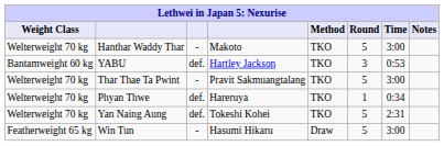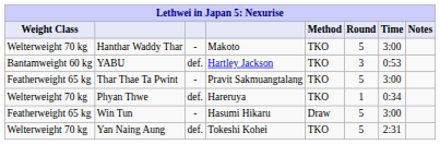 <table class="wikitable" style="font-size: 80%;">
 <tr>
 <th colspan="8" style="background-color: #ccf; color: #000080; text-align: center;"><strong>Lethwei in Japan 5: Nexurise</strong></th>
 </tr>
 <tr>
 <th colspan="1" style="background-color: #E6E8FA; color: #000000; text-align: center;">Weight Class</th>
 <th colspan="1" style="background-color: #E6E8FA; color: #000000; text-align: center;"></th>
 <th colspan="1" style="background-color: #E6E8FA; color: #000000; text-align: center;"></th>
 <th colspan="1" style="background-color: #E6E8FA; color: #000000; text-align: center;"></th>
 <th colspan="1" style="background-color: #E6E8FA; color: #000000; text-align: center;">Method</th>
 <th colspan="1" style="background-color: #E6E8FA; color: #000000; text-align: center;">Round</th>
 <th colspan="1" style="background-color: #E6E8FA; color: #000000; text-align: center;">Time</th>
 <th colspan="1" style="background-color: #E6E8FA; color: #000000; text-align: center;">Notes</th>
 </tr>
 <tr>
 <td>Welterweight 70 kg</td>
 <td> Hanthar Waddy Thar</td>
 <td align=center>-</td>
 <td> Makoto</td>
 <td>TKO</td>
 <td align=center>5</td>
 <td align=center>3:00</td>
 <td></td>
 </tr>
 <tr>
 <td>Bantamweight 60 kg</td>
 <td> YABU</td>
 <td align=center>def.</td>
 <td> <a href='#'>Hartley Jackson</a></td>
 <td>TKO</td>
 <td align=center>3</td>
 <td align=center>0:53</td>
 <td></td>
 </tr>
 <tr>
-<td>Welterweight 70 kg</td>
+<td>Featherweight 65 kg</td>
 <td> Thar Thae Ta Pwint</td>
 <td align=center>-</td>
 <td> Pravit Sakmuangtalang</td>
 <td>TKO</td>
 <td align=center>5</td>
 <td align=center>3:00</td>
 <td></td>
 </tr>
 <tr>
 <td>Welterweight 70 kg</td>
 <td> Phyan Thwe</td>
 <td align=center>def.</td>
 <td> Hareruya</td>
 <td>TKO</td>
 <td align=center>1</td>
 <td align=center>0:34</td>
 <td></td>
 </tr>
 <tr>
+<td>Featherweight 65 kg</td>
+<td> Win Tun</td>
+<td align=center>-</td>
+<td> Hasumi Hikaru</td>
+<td>Draw</td>
+<td align=center>5</td>
+<td align=center>3:00</td>
+<td></td>
+</tr>
+<tr>
 <td>Welterweight 70 kg</td>
 <td> Yan Naing Aung</td>
 <td align=center>def.</td>
 <td> Tokeshi Kohei</td>
 <td>TKO</td>
 <td align=center>5</td>
 <td align=center>2:31</td>
 <td></td>
 </tr>
-<tr>
-<td>Featherweight 65 kg</td>
-<td> Win Tun</td>
-<td align=center>-</td>
-<td> Hasumi Hikaru</td>
-<td>Draw</td>
-<td align=center>5</td>
-<td align=center>3:00</td>
-<td></td>
-</tr>
 </table>
